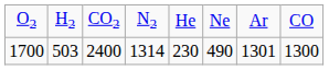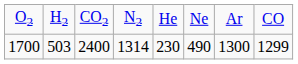 <table class="wikitable" style="text-align:center;">
 <tr>
 <td><a href='#'>O<sub>2</sub></a></td>
 <td><a href='#'>H<sub>2</sub></a></td>
 <td><a href='#'>CO<sub>2</sub></a></td>
 <td><a href='#'>N<sub>2</sub></a></td>
 <td><a href='#'>He</a></td>
 <td><a href='#'>Ne</a></td>
 <td><a href='#'>Ar</a></td>
 <td><a href='#'>CO</a></td>
 </tr>
 <tr>
 <td>1700</td>
 <td>503</td>
 <td>2400</td>
 <td>1314</td>
 <td>230</td>
 <td>490</td>
-<td>1301</td>
 <td>1300</td>
+<td>1299</td>
 </tr>
 </table>
